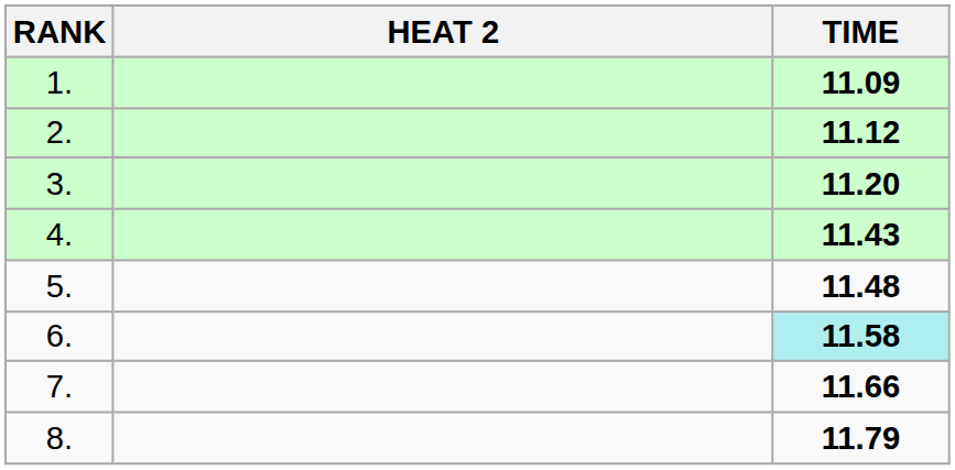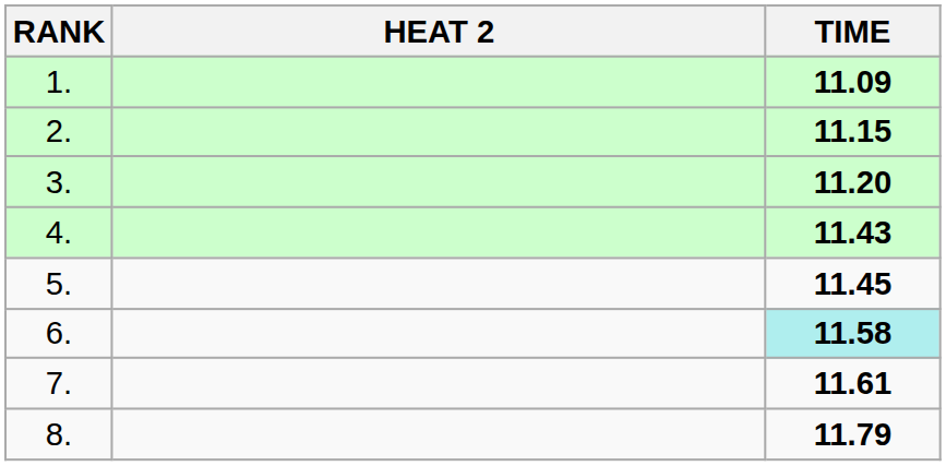 <table class="wikitable" style="border-collapse: collapse; font-size: 90%;">
 <tr>
 <th>RANK</th>
 <th style="width: 20em">HEAT 2</th>
 <th style="width: 5em">TIME</th>
 </tr>
 <tr style="background:#ccffcc;">
 <td align="center">1.</td>
 <td></td>
 <td align="center"><strong>11.09</strong></td>
 </tr>
 <tr style="background:#ccffcc;">
 <td align="center">2.</td>
 <td></td>
-<td align="center"><strong>11.12</strong></td>
+<td align="center"><strong>11.15</strong></td>
 </tr>
 <tr style="background:#ccffcc;">
 <td align="center">3.</td>
 <td></td>
 <td align="center"><strong>11.20</strong></td>
 </tr>
 <tr style="background:#ccffcc;">
 <td align="center">4.</td>
 <td></td>
 <td align="center"><strong>11.43</strong></td>
 </tr>
 <tr>
 <td align="center">5.</td>
 <td></td>
-<td align="center"><strong>11.48</strong></td>
+<td align="center"><strong>11.45</strong></td>
 </tr>
 <tr>
 <td align="center">6.</td>
 <td></td>
 <td align="center" style="background: paleturquoise;"><strong>11.58</strong></td>
 </tr>
 <tr>
 <td align="center">7.</td>
 <td></td>
-<td align="center"><strong>11.66</strong></td>
+<td align="center"><strong>11.61</strong></td>
 </tr>
 <tr>
 <td align="center">8.</td>
 <td></td>
 <td align="center"><strong>11.79</strong></td>
 </tr>
 </table>
